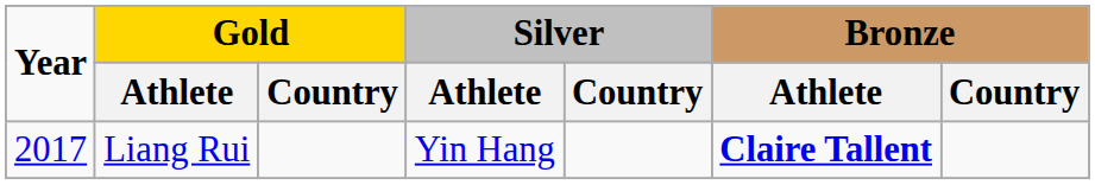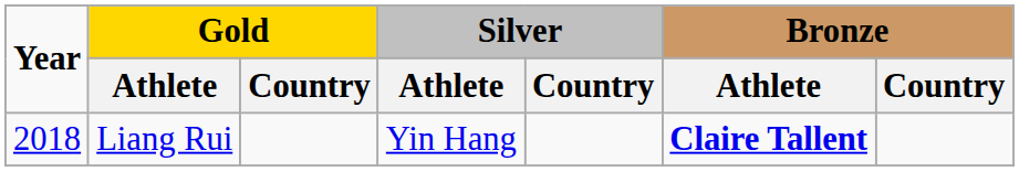 <table class="wikitable" width= style="font-size:100%; text-align:center">
 <tr>
 <td rowspan=2><strong>Year </strong></td>
 <td align=center bgcolor=gold colspan=2><strong>Gold</strong></td>
 <td align=center bgcolor=silver colspan=2><strong>Silver</strong></td>
 <td align=center bgcolor=cc9966 colspan=2><strong>Bronze</strong></td>
 </tr>
 <tr>
 <th>Athlete</th>
 <th>Country</th>
 <th>Athlete</th>
 <th>Country</th>
 <th>Athlete</th>
 <th>Country</th>
 </tr>
 <tr>
-<td><a href='#'>2017</a></td>
+<td><a href='#'>2018</a></td>
 <td><a href='#'>Liang Rui</a></td>
 <td></td>
 <td><a href='#'>Yin Hang</a></td>
 <td></td>
 <td><strong><a href='#'>Claire Tallent</a></strong></td>
 <td></td>
 </tr>
 </table>
